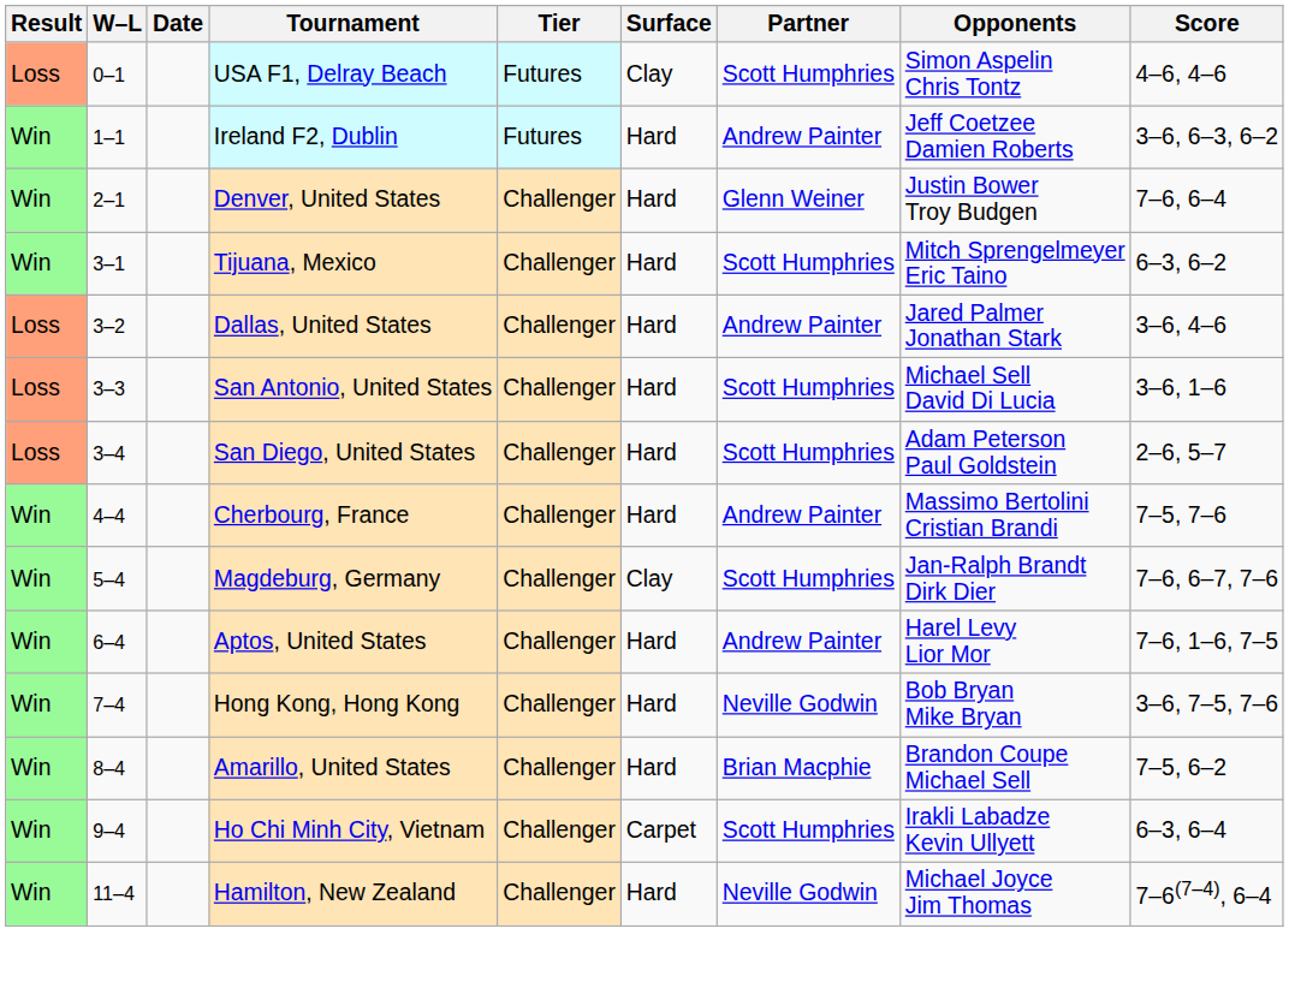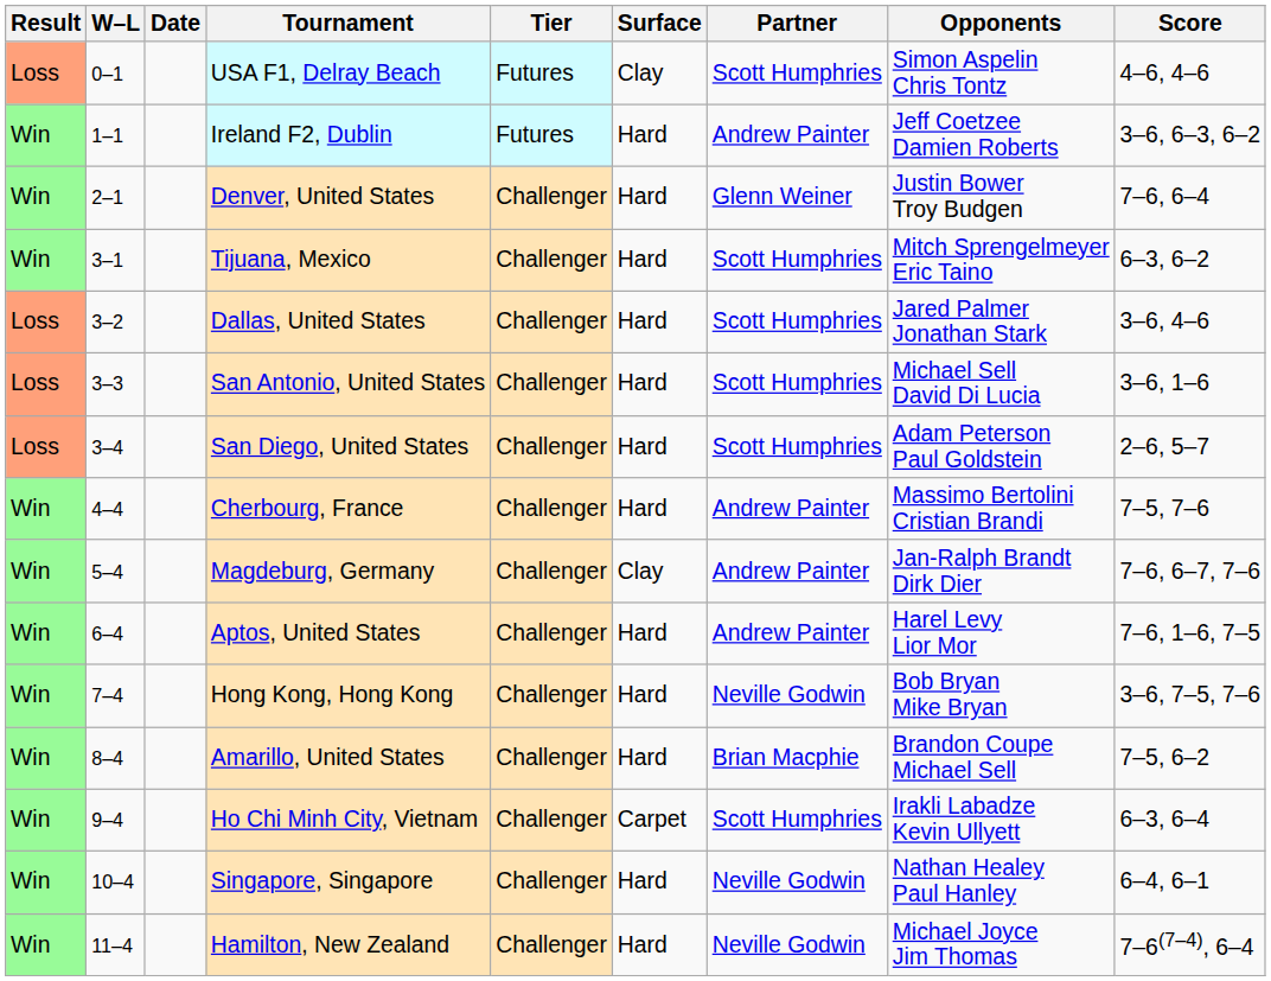 <table class="sortable wikitable">
 <tr>
 <th>Result</th>
 <th class="unsortable">W–L</th>
 <th>Date</th>
 <th>Tournament</th>
 <th>Tier</th>
 <th>Surface</th>
 <th>Partner</th>
 <th>Opponents</th>
 <th class="unsortable">Score</th>
 </tr>
 <tr>
 <td bgcolor=FFA07A>Loss</td>
 <td><small>0–1</small></td>
 <td></td>
 <td style="background:#cffcff;">USA F1, <a href='#'>Delray Beach</a></td>
 <td style="background:#cffcff;">Futures</td>
 <td>Clay</td>
 <td> <a href='#'>Scott Humphries</a></td>
 <td> <a href='#'>Simon Aspelin</a> <br>  <a href='#'>Chris Tontz</a></td>
 <td>4–6, 4–6</td>
 </tr>
 <tr>
 <td bgcolor=98FB98>Win</td>
 <td><small>1–1</small></td>
 <td></td>
 <td style="background:#cffcff;">Ireland F2, <a href='#'>Dublin</a></td>
 <td style="background:#cffcff;">Futures</td>
 <td>Hard</td>
 <td> <a href='#'>Andrew Painter</a></td>
 <td> <a href='#'>Jeff Coetzee</a> <br>  <a href='#'>Damien Roberts</a></td>
 <td>3–6, 6–3, 6–2</td>
 </tr>
 <tr>
 <td bgcolor=98FB98>Win</td>
 <td><small>2–1</small></td>
 <td></td>
 <td style="background:moccasin;"><a href='#'>Denver</a>, United States</td>
 <td style="background:moccasin;">Challenger</td>
 <td>Hard</td>
 <td> <a href='#'>Glenn Weiner</a></td>
 <td> <a href='#'>Justin Bower</a> <br>  Troy Budgen</td>
 <td>7–6, 6–4</td>
 </tr>
 <tr>
 <td bgcolor=98FB98>Win</td>
 <td><small>3–1</small></td>
 <td></td>
 <td style="background:moccasin;"><a href='#'>Tijuana</a>, Mexico</td>
 <td style="background:moccasin;">Challenger</td>
 <td>Hard</td>
 <td> <a href='#'>Scott Humphries</a></td>
 <td> <a href='#'>Mitch Sprengelmeyer</a> <br>  <a href='#'>Eric Taino</a></td>
 <td>6–3, 6–2</td>
 </tr>
 <tr>
 <td bgcolor=FFA07A>Loss</td>
 <td><small>3–2</small></td>
 <td></td>
 <td style="background:moccasin;"><a href='#'>Dallas</a>, United States</td>
 <td style="background:moccasin;">Challenger</td>
 <td>Hard</td>
-<td> <a href='#'>Andrew Painter</a></td>
+<td> <a href='#'>Scott Humphries</a></td>
 <td> <a href='#'>Jared Palmer</a> <br>  <a href='#'>Jonathan Stark</a></td>
 <td>3–6, 4–6</td>
 </tr>
 <tr>
 <td bgcolor=FFA07A>Loss</td>
 <td><small>3–3</small></td>
 <td></td>
 <td style="background:moccasin;"><a href='#'>San Antonio</a>, United States</td>
 <td style="background:moccasin;">Challenger</td>
 <td>Hard</td>
 <td> <a href='#'>Scott Humphries</a></td>
 <td> <a href='#'>Michael Sell</a> <br>  <a href='#'>David Di Lucia</a></td>
 <td>3–6, 1–6</td>
 </tr>
 <tr>
 <td bgcolor=FFA07A>Loss</td>
 <td><small>3–4</small></td>
 <td></td>
 <td style="background:moccasin;"><a href='#'>San Diego</a>, United States</td>
 <td style="background:moccasin;">Challenger</td>
 <td>Hard</td>
 <td> <a href='#'>Scott Humphries</a></td>
 <td> <a href='#'>Adam Peterson</a> <br>  <a href='#'>Paul Goldstein</a></td>
 <td>2–6, 5–7</td>
 </tr>
 <tr>
 <td bgcolor=98FB98>Win</td>
 <td><small>4–4</small></td>
 <td></td>
 <td style="background:moccasin;"><a href='#'>Cherbourg</a>, France</td>
 <td style="background:moccasin;">Challenger</td>
 <td>Hard</td>
 <td> <a href='#'>Andrew Painter</a></td>
 <td> <a href='#'>Massimo Bertolini</a> <br>  <a href='#'>Cristian Brandi</a></td>
 <td>7–5, 7–6</td>
 </tr>
 <tr>
 <td bgcolor=98FB98>Win</td>
 <td><small>5–4</small></td>
 <td></td>
 <td style="background:moccasin;"><a href='#'>Magdeburg</a>, Germany</td>
 <td style="background:moccasin;">Challenger</td>
 <td>Clay</td>
-<td> <a href='#'>Scott Humphries</a></td>
+<td> <a href='#'>Andrew Painter</a></td>
 <td> <a href='#'>Jan-Ralph Brandt</a> <br>  <a href='#'>Dirk Dier</a></td>
 <td>7–6, 6–7, 7–6</td>
 </tr>
 <tr>
 <td bgcolor=98FB98>Win</td>
 <td><small>6–4</small></td>
 <td></td>
 <td style="background:moccasin;"><a href='#'>Aptos</a>, United States</td>
 <td style="background:moccasin;">Challenger</td>
 <td>Hard</td>
 <td> <a href='#'>Andrew Painter</a></td>
 <td> <a href='#'>Harel Levy</a> <br>  <a href='#'>Lior Mor</a></td>
 <td>7–6, 1–6, 7–5</td>
 </tr>
 <tr>
 <td bgcolor=98FB98>Win</td>
 <td><small>7–4</small></td>
 <td></td>
 <td style="background:moccasin;">Hong Kong, Hong Kong</td>
 <td style="background:moccasin;">Challenger</td>
 <td>Hard</td>
 <td> <a href='#'>Neville Godwin</a></td>
 <td> <a href='#'>Bob Bryan</a> <br>  <a href='#'>Mike Bryan</a></td>
 <td>3–6, 7–5, 7–6</td>
 </tr>
 <tr>
 <td bgcolor=98FB98>Win</td>
 <td><small>8–4</small></td>
 <td></td>
 <td style="background:moccasin;"><a href='#'>Amarillo</a>, United States</td>
 <td style="background:moccasin;">Challenger</td>
 <td>Hard</td>
 <td> <a href='#'>Brian Macphie</a></td>
 <td> <a href='#'>Brandon Coupe</a> <br>  <a href='#'>Michael Sell</a></td>
 <td>7–5, 6–2</td>
 </tr>
 <tr>
 <td bgcolor=98FB98>Win</td>
 <td><small>9–4</small></td>
 <td></td>
 <td style="background:moccasin;"><a href='#'>Ho Chi Minh City</a>, Vietnam</td>
 <td style="background:moccasin;">Challenger</td>
 <td>Carpet</td>
 <td> <a href='#'>Scott Humphries</a></td>
 <td> <a href='#'>Irakli Labadze</a> <br>  <a href='#'>Kevin Ullyett</a></td>
 <td>6–3, 6–4</td>
 </tr>
 <tr>
 <td bgcolor=98FB98>Win</td>
+<td><small>10–4</small></td>
+<td></td>
+<td style="background:moccasin;"><a href='#'>Singapore</a>, Singapore</td>
+<td style="background:moccasin;">Challenger</td>
+<td>Hard</td>
+<td> <a href='#'>Neville Godwin</a></td>
+<td> <a href='#'>Nathan Healey</a> <br>  <a href='#'>Paul Hanley</a></td>
+<td>6–4, 6–1</td>
+</tr>
+<tr>
+<td bgcolor=98FB98>Win</td>
 <td><small>11–4</small></td>
 <td></td>
 <td style="background:moccasin;"><a href='#'>Hamilton</a>, New Zealand</td>
 <td style="background:moccasin;">Challenger</td>
 <td>Hard</td>
 <td> <a href='#'>Neville Godwin</a></td>
 <td> <a href='#'>Michael Joyce</a> <br>  <a href='#'>Jim Thomas</a></td>
 <td>7–6<sup>(7–4)</sup>, 6–4</td>
 </tr>
 </table>
